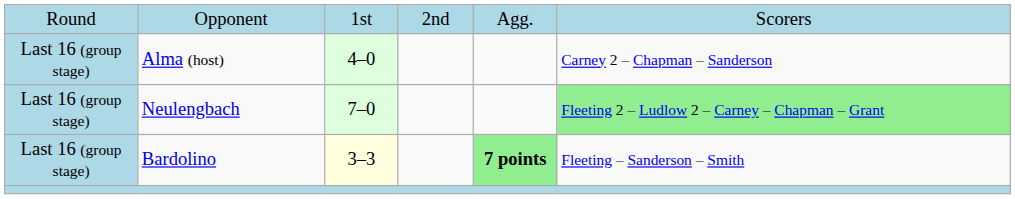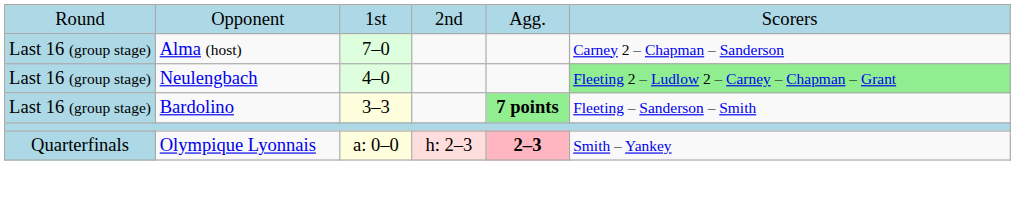 <table class="wikitable" style="text-align:center">
 <tr bgcolor=lightblue>
 <td width=150px>Round</td>
 <td width=200px>Opponent</td>
 <td width=80px>1st</td>
 <td width=80px>2nd</td>
 <td width=80px>Agg.</td>
 <td width=600px>Scorers</td>
 </tr>
 <tr>
 <td bgcolor=lightblue>Last 16 <small>(group stage)</small></td>
 <td align=left> <a href='#'>Alma</a> <small>(host)</small></td>
-<td bgcolor="#ddffdd">4–0</td>
+<td bgcolor="#ddffdd">7–0</td>
 <td></td>
 <td></td>
 <td align=left><small><a href='#'>Carney</a> 2 – <a href='#'>Chapman</a> – <a href='#'>Sanderson</a></small></td>
 </tr>
 <tr>
 <td bgcolor=lightblue>Last 16 <small>(group stage)</small></td>
 <td align=left> <a href='#'>Neulengbach</a></td>
-<td bgcolor="#ddffdd">7–0</td>
+<td bgcolor="#ddffdd">4–0</td>
 <td></td>
 <td></td>
 <td align=left style="background: lightgreen;"><small><a href='#'>Fleeting</a> 2 – <a href='#'>Ludlow</a> 2 – <a href='#'>Carney</a> – <a href='#'>Chapman</a> – <a href='#'>Grant</a></small></td>
 </tr>
 <tr>
 <td bgcolor=lightblue>Last 16 <small>(group stage)</small></td>
 <td align=left> <a href='#'>Bardolino</a></td>
 <td bgcolor="#ffffdd">3–3</td>
 <td></td>
 <td bgcolor=lightgreen><strong>7 points</strong></td>
 <td align=left><small><a href='#'>Fleeting</a> – <a href='#'>Sanderson</a> – <a href='#'>Smith</a></small></td>
 </tr>
 <tr bgcolor=lightblue>
 <td colspan=6></td>
 </tr>
+<tr>
+<td bgcolor=lightblue>Quarterfinals</td>
+<td align=left> <a href='#'>Olympique Lyonnais</a></td>
+<td bgcolor="#ffffdd">a: 0–0</td>
+<td bgcolor="#ffdddd">h: 2–3</td>
+<td bgcolor=lightpink><strong>2–3</strong></td>
+<td align=left><small><a href='#'>Smith</a> – <a href='#'>Yankey</a></small></td>
+</tr>
 </table>
